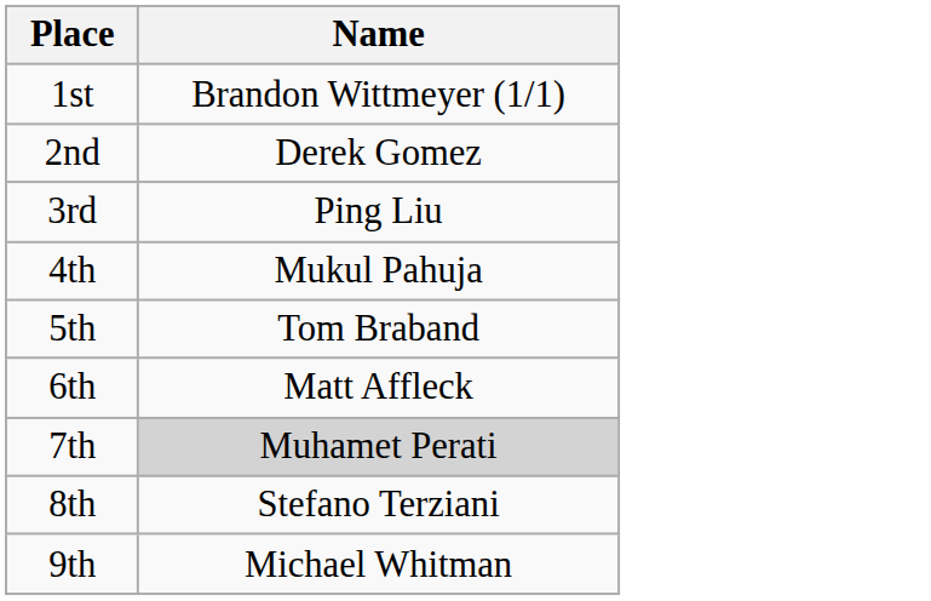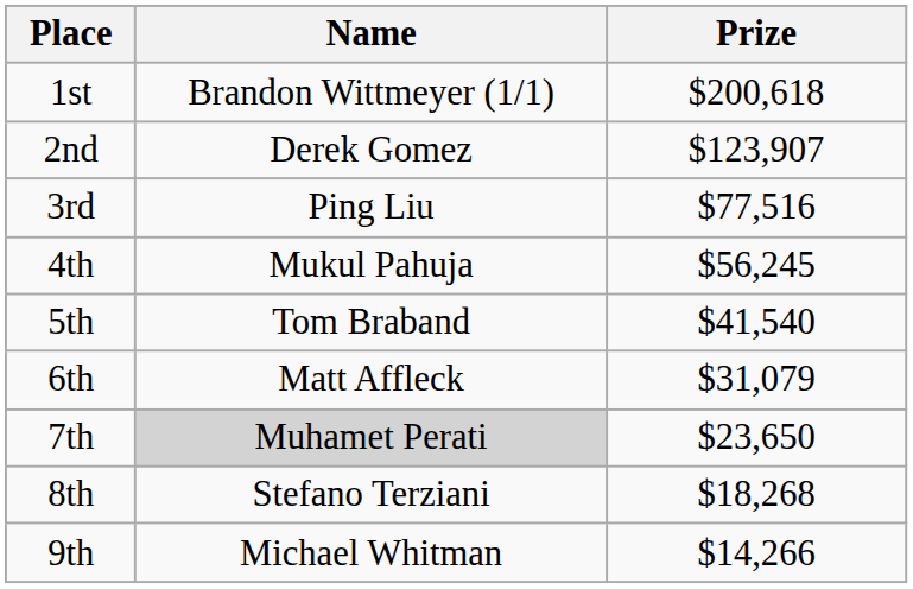 <table class="wikitable">
 <tr>
 <th width="50">Place</th>
 <th width="200">Name</th>
+<th width="125">Prize</th>
 </tr>
 <tr>
 <td align = "center">1st</td>
 <td align = "center">Brandon Wittmeyer (1/1)</td>
+<td align = "center">$200,618</td>
 </tr>
 <tr>
 <td align = "center">2nd</td>
 <td align = "center">Derek Gomez</td>
+<td align = "center">$123,907</td>
 </tr>
 <tr>
 <td align = "center">3rd</td>
 <td align = "center">Ping Liu</td>
+<td align = "center">$77,516</td>
 </tr>
 <tr>
 <td align = "center">4th</td>
 <td align = "center">Mukul Pahuja</td>
+<td align = "center">$56,245</td>
 </tr>
 <tr>
 <td align = "center">5th</td>
 <td align = "center">Tom Braband</td>
+<td align = "center">$41,540</td>
 </tr>
 <tr>
 <td align = "center">6th</td>
 <td align = "center">Matt Affleck</td>
+<td align = "center">$31,079</td>
 </tr>
 <tr>
 <td align = "center">7th</td>
 <td align = "center" style="background: lightgrey;">Muhamet Perati</td>
+<td align = "center">$23,650</td>
 </tr>
 <tr>
 <td align = "center">8th</td>
 <td align = "center">Stefano Terziani</td>
+<td align = "center">$18,268</td>
 </tr>
 <tr>
 <td align = "center">9th</td>
 <td align = "center">Michael Whitman</td>
+<td align = "center">$14,266</td>
 </tr>
 </table>
